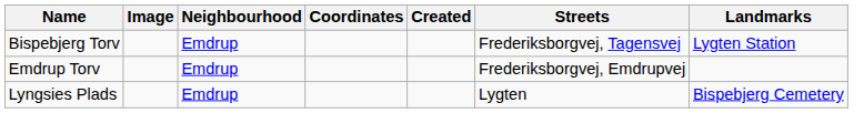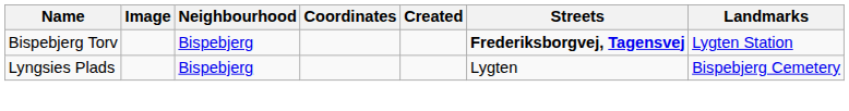 <table class="wikitable sortable">
 <tr>
 <th>Name</th>
 <th>Image</th>
 <th>Neighbourhood</th>
 <th>Coordinates</th>
 <th>Created</th>
 <th>Streets</th>
 <th>Landmarks</th>
 </tr>
 <tr>
 <td>Bispebjerg Torv</td>
 <td></td>
-<td><a href='#'>Emdrup</a></td>
+<td><a href='#'>Bispebjerg</a></td>
 <td></td>
 <td></td>
-<td>Frederiksborgvej, <a href='#'>Tagensvej</a></td>
+<td><strong>Frederiksborgvej, <a href='#'>Tagensvej</a></strong></td>
 <td><a href='#'>Lygten Station</a></td>
-</tr>
-<tr>
-<td>Emdrup Torv</td>
-<td></td>
-<td><a href='#'>Emdrup</a></td>
-<td></td>
-<td></td>
-<td>Frederiksborgvej, Emdrupvej</td>
-<td></td>
 </tr>
 <tr>
 <td>Lyngsies Plads</td>
 <td></td>
-<td><a href='#'>Emdrup</a></td>
+<td><a href='#'>Bispebjerg</a></td>
 <td></td>
 <td></td>
 <td>Lygten</td>
 <td><a href='#'>Bispebjerg Cemetery</a></td>
 </tr>
 </table>
